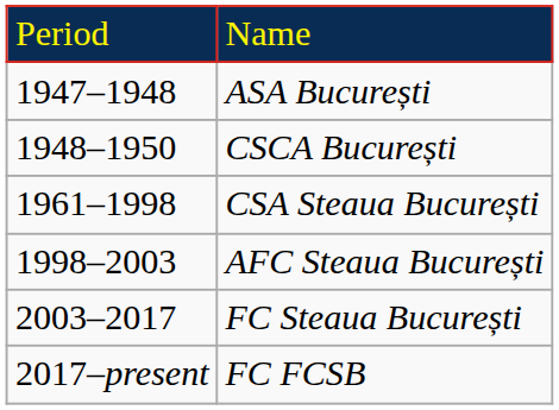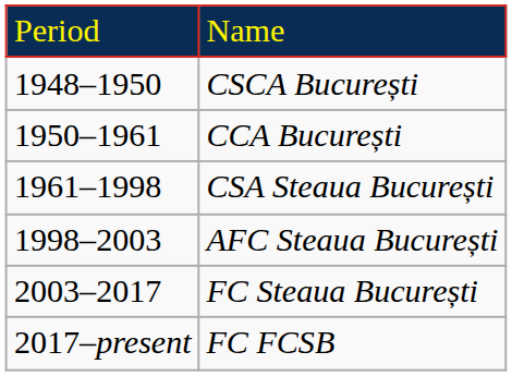 <table class="wikitable" style="text-align:left" align=right>
 <tr>
 <td style="background:#092c54;color:#fff500;border:1px solid #db261d;;">Period</td>
 <td style="background:#092c54;color:#fff500;border:1px solid #db261d;;">Name</td>
 </tr>
 <tr>
-<td>1947–1948</td>
-<td align=left><em>ASA București</em></td>
+<td>1948–1950</td>
+<td align=left><em>CSCA București</em></td>
 </tr>
 <tr>
-<td>1948–1950</td>
-<td align=left><em>CSCA București</em></td>
+<td>1950–1961</td>
+<td align=left><em>CCA București</em></td>
 </tr>
 <tr>
 <td>1961–1998</td>
 <td align=left><em>CSA Steaua București</em></td>
 </tr>
 <tr>
 <td>1998–2003</td>
 <td align=left><em>AFC Steaua București</em></td>
 </tr>
 <tr>
 <td>2003–2017</td>
 <td align=left><em>FC Steaua București</em></td>
 </tr>
 <tr>
 <td>2017–<em>present</em></td>
 <td align=left><em>FC FCSB</em></td>
 </tr>
 </table>
